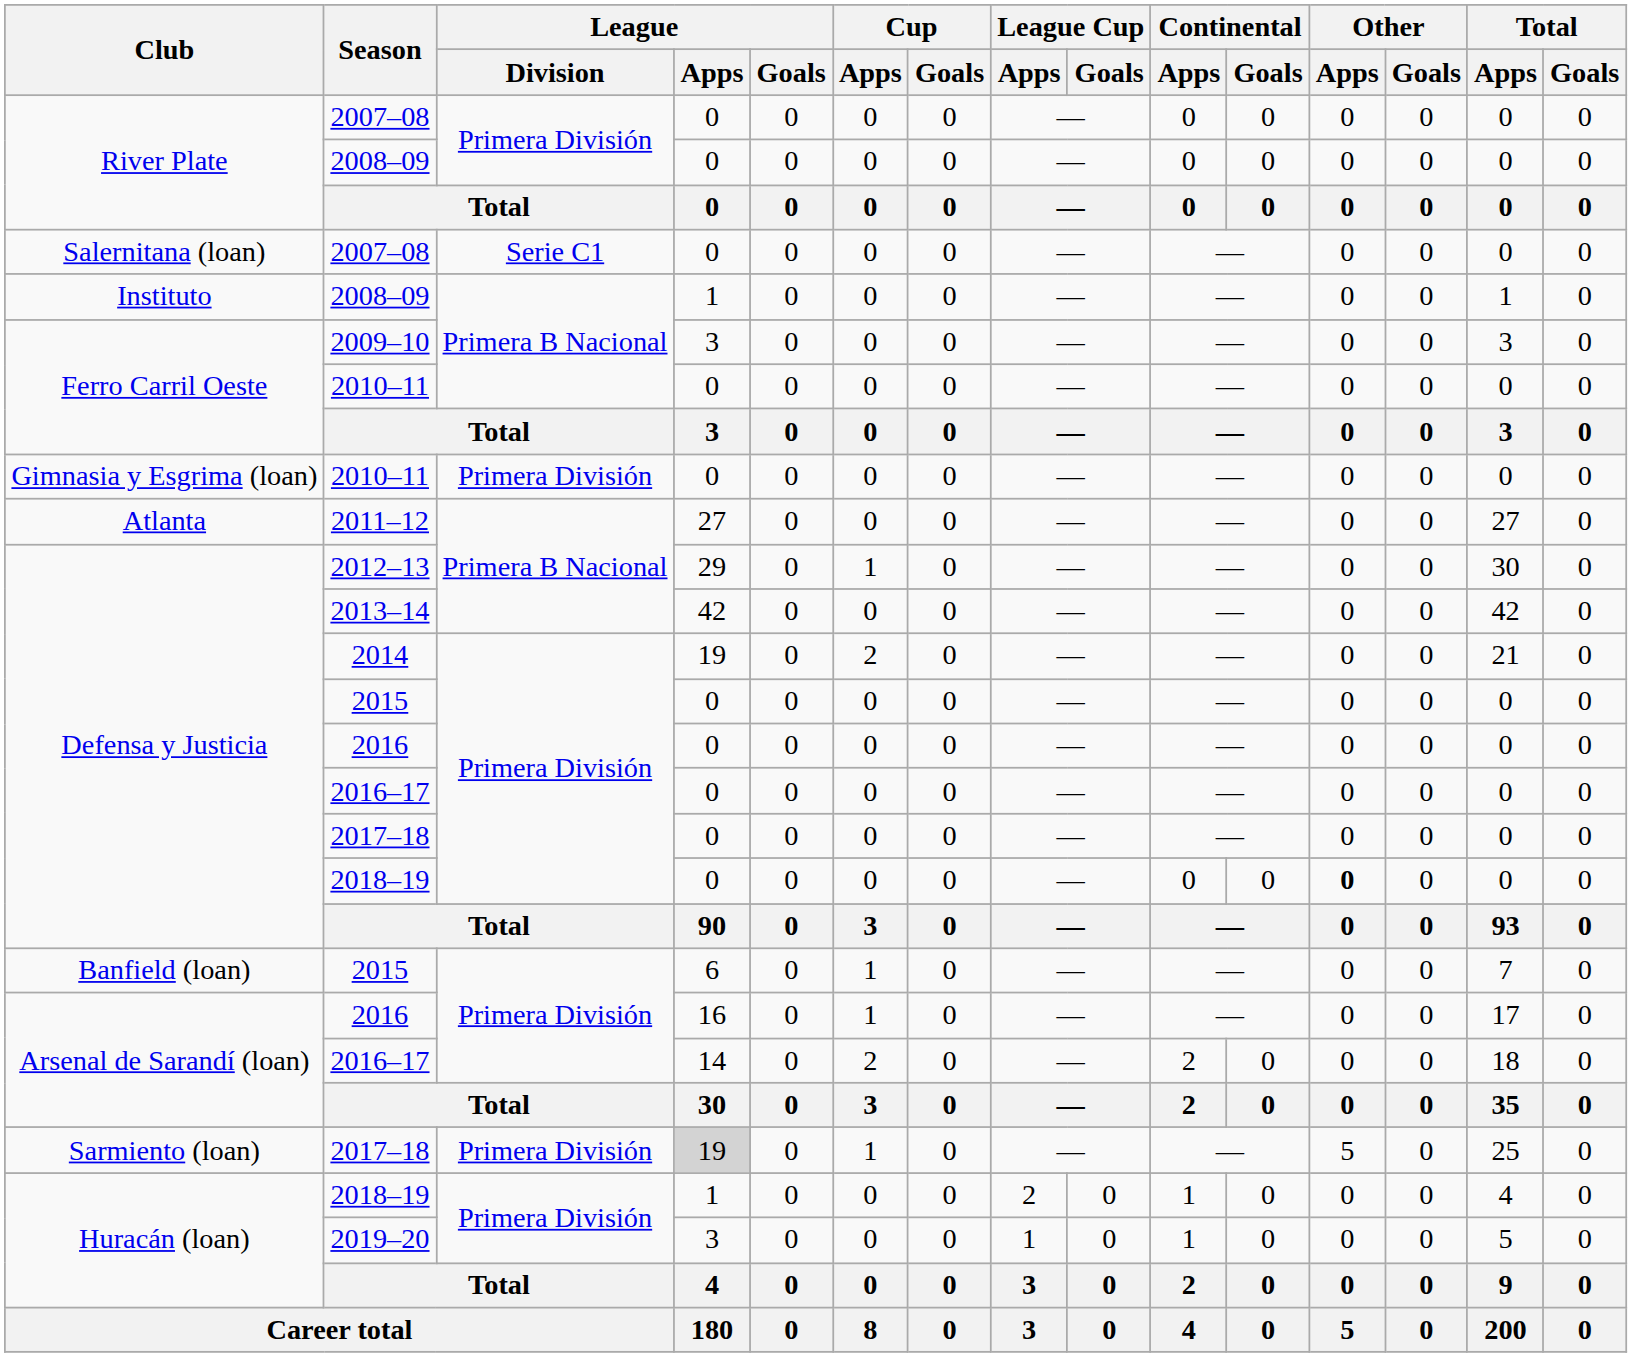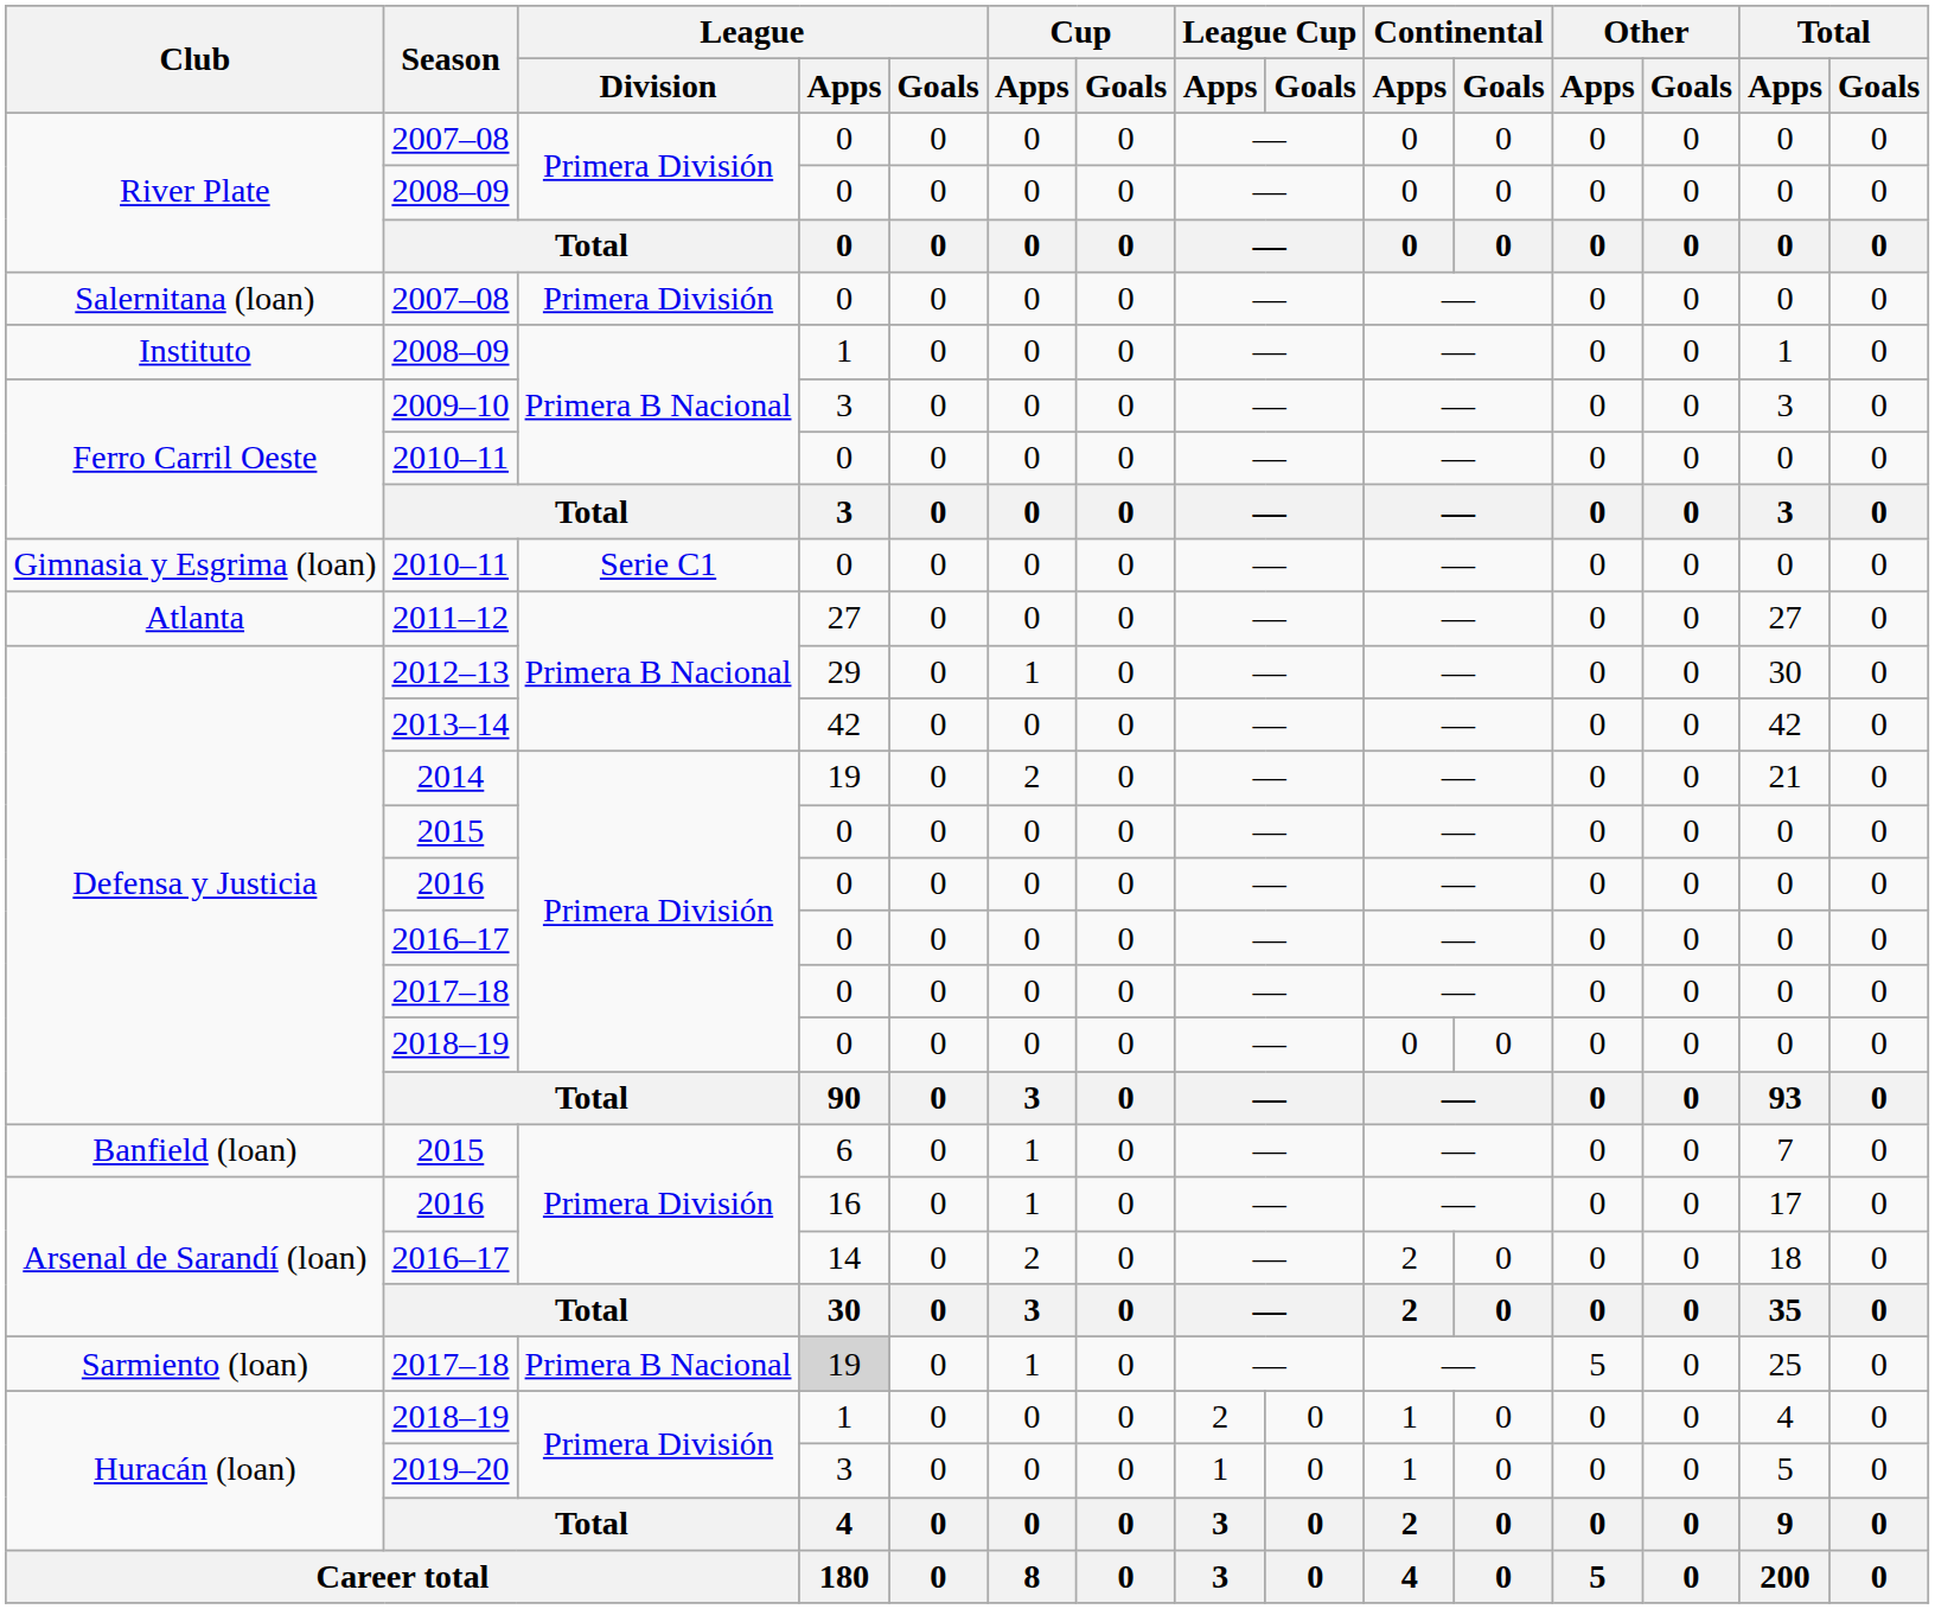 <table class="wikitable" style="text-align:center">
 <tr>
 <th rowspan="2">Club</th>
 <th rowspan="2">Season</th>
 <th colspan="3">League</th>
 <th colspan="2">Cup</th>
 <th colspan="2">League Cup</th>
 <th colspan="2">Continental</th>
 <th colspan="2">Other</th>
 <th colspan="2">Total</th>
 </tr>
 <tr>
 <th>Division</th>
 <th>Apps</th>
 <th>Goals</th>
 <th>Apps</th>
 <th>Goals</th>
 <th>Apps</th>
 <th>Goals</th>
 <th>Apps</th>
 <th>Goals</th>
 <th>Apps</th>
 <th>Goals</th>
 <th>Apps</th>
 <th>Goals</th>
 </tr>
 <tr>
 <td rowspan="3"><a href='#'>River Plate</a></td>
 <td><a href='#'>2007–08</a></td>
 <td rowspan="2"><a href='#'>Primera División</a></td>
 <td>0</td>
 <td>0</td>
 <td>0</td>
 <td>0</td>
 <td colspan="2">—</td>
 <td>0</td>
 <td>0</td>
 <td>0</td>
 <td>0</td>
 <td>0</td>
 <td>0</td>
 </tr>
 <tr>
 <td><a href='#'>2008–09</a></td>
 <td>0</td>
 <td>0</td>
 <td>0</td>
 <td>0</td>
 <td colspan="2">—</td>
 <td>0</td>
 <td>0</td>
 <td>0</td>
 <td>0</td>
 <td>0</td>
 <td>0</td>
 </tr>
 <tr>
 <th colspan="2">Total</th>
 <th>0</th>
 <th>0</th>
 <th>0</th>
 <th>0</th>
 <th colspan="2">—</th>
 <th>0</th>
 <th>0</th>
 <th>0</th>
 <th>0</th>
 <th>0</th>
 <th>0</th>
 </tr>
 <tr>
 <td rowspan="1"><a href='#'>Salernitana</a> (loan)</td>
 <td><a href='#'>2007–08</a></td>
-<td rowspan="1"><a href='#'>Serie C1</a></td>
+<td rowspan="1"><a href='#'>Primera División</a></td>
 <td>0</td>
 <td>0</td>
 <td>0</td>
 <td>0</td>
 <td colspan="2">—</td>
 <td colspan="2">—</td>
 <td>0</td>
 <td>0</td>
 <td>0</td>
 <td>0</td>
 </tr>
 <tr>
 <td rowspan="1"><a href='#'>Instituto</a></td>
 <td><a href='#'>2008–09</a></td>
 <td rowspan="3"><a href='#'>Primera B Nacional</a></td>
 <td>1</td>
 <td>0</td>
 <td>0</td>
 <td>0</td>
 <td colspan="2">—</td>
 <td colspan="2">—</td>
 <td>0</td>
 <td>0</td>
 <td>1</td>
 <td>0</td>
 </tr>
 <tr>
 <td rowspan="3"><a href='#'>Ferro Carril Oeste</a></td>
 <td><a href='#'>2009–10</a></td>
 <td>3</td>
 <td>0</td>
 <td>0</td>
 <td>0</td>
 <td colspan="2">—</td>
 <td colspan="2">—</td>
 <td>0</td>
 <td>0</td>
 <td>3</td>
 <td>0</td>
 </tr>
 <tr>
 <td><a href='#'>2010–11</a></td>
 <td>0</td>
 <td>0</td>
 <td>0</td>
 <td>0</td>
 <td colspan="2">—</td>
 <td colspan="2">—</td>
 <td>0</td>
 <td>0</td>
 <td>0</td>
 <td>0</td>
 </tr>
 <tr>
 <th colspan="2">Total</th>
 <th>3</th>
 <th>0</th>
 <th>0</th>
 <th>0</th>
 <th colspan="2">—</th>
 <th colspan="2">—</th>
 <th>0</th>
 <th>0</th>
 <th>3</th>
 <th>0</th>
 </tr>
 <tr>
 <td rowspan="1"><a href='#'>Gimnasia y Esgrima</a> (loan)</td>
 <td><a href='#'>2010–11</a></td>
-<td rowspan="1"><a href='#'>Primera División</a></td>
+<td rowspan="1"><a href='#'>Serie C1</a></td>
 <td>0</td>
 <td>0</td>
 <td>0</td>
 <td>0</td>
 <td colspan="2">—</td>
 <td colspan="2">—</td>
 <td>0</td>
 <td>0</td>
 <td>0</td>
 <td>0</td>
 </tr>
 <tr>
 <td rowspan="1"><a href='#'>Atlanta</a></td>
 <td><a href='#'>2011–12</a></td>
 <td rowspan="3"><a href='#'>Primera B Nacional</a></td>
 <td>27</td>
 <td>0</td>
 <td>0</td>
 <td>0</td>
 <td colspan="2">—</td>
 <td colspan="2">—</td>
 <td>0</td>
 <td>0</td>
 <td>27</td>
 <td>0</td>
 </tr>
 <tr>
 <td rowspan="9"><a href='#'>Defensa y Justicia</a></td>
 <td><a href='#'>2012–13</a></td>
 <td>29</td>
 <td>0</td>
 <td>1</td>
 <td>0</td>
 <td colspan="2">—</td>
 <td colspan="2">—</td>
 <td>0</td>
 <td>0</td>
 <td>30</td>
 <td>0</td>
 </tr>
 <tr>
 <td><a href='#'>2013–14</a></td>
 <td>42</td>
 <td>0</td>
 <td>0</td>
 <td>0</td>
 <td colspan="2">—</td>
 <td colspan="2">—</td>
 <td>0</td>
 <td>0</td>
 <td>42</td>
 <td>0</td>
 </tr>
 <tr>
 <td><a href='#'>2014</a></td>
 <td rowspan="6"><a href='#'>Primera División</a></td>
 <td>19</td>
 <td>0</td>
 <td>2</td>
 <td>0</td>
 <td colspan="2">—</td>
 <td colspan="2">—</td>
 <td>0</td>
 <td>0</td>
 <td>21</td>
 <td>0</td>
 </tr>
 <tr>
 <td><a href='#'>2015</a></td>
 <td>0</td>
 <td>0</td>
 <td>0</td>
 <td>0</td>
 <td colspan="2">—</td>
 <td colspan="2">—</td>
 <td>0</td>
 <td>0</td>
 <td>0</td>
 <td>0</td>
 </tr>
 <tr>
 <td><a href='#'>2016</a></td>
 <td>0</td>
 <td>0</td>
 <td>0</td>
 <td>0</td>
 <td colspan="2">—</td>
 <td colspan="2">—</td>
 <td>0</td>
 <td>0</td>
 <td>0</td>
 <td>0</td>
 </tr>
 <tr>
 <td><a href='#'>2016–17</a></td>
 <td>0</td>
 <td>0</td>
 <td>0</td>
 <td>0</td>
 <td colspan="2">—</td>
 <td colspan="2">—</td>
 <td>0</td>
 <td>0</td>
 <td>0</td>
 <td>0</td>
 </tr>
 <tr>
 <td><a href='#'>2017–18</a></td>
 <td>0</td>
 <td>0</td>
 <td>0</td>
 <td>0</td>
 <td colspan="2">—</td>
 <td colspan="2">—</td>
 <td>0</td>
 <td>0</td>
 <td>0</td>
 <td>0</td>
 </tr>
 <tr>
 <td><a href='#'>2018–19</a></td>
 <td>0</td>
 <td>0</td>
 <td>0</td>
 <td>0</td>
 <td colspan="2">—</td>
 <td>0</td>
 <td>0</td>
-<td><strong>0</strong></td>
+<td>0</td>
 <td>0</td>
 <td>0</td>
 <td>0</td>
 </tr>
 <tr>
 <th colspan="2">Total</th>
 <th>90</th>
 <th>0</th>
 <th>3</th>
 <th>0</th>
 <th colspan="2">—</th>
 <th colspan="2">—</th>
 <th>0</th>
 <th>0</th>
 <th>93</th>
 <th>0</th>
 </tr>
 <tr>
 <td rowspan="1"><a href='#'>Banfield</a> (loan)</td>
 <td><a href='#'>2015</a></td>
 <td rowspan="3"><a href='#'>Primera División</a></td>
 <td>6</td>
 <td>0</td>
 <td>1</td>
 <td>0</td>
 <td colspan="2">—</td>
 <td colspan="2">—</td>
 <td>0</td>
 <td>0</td>
 <td>7</td>
 <td>0</td>
 </tr>
 <tr>
 <td rowspan="3"><a href='#'>Arsenal de Sarandí</a> (loan)</td>
 <td><a href='#'>2016</a></td>
 <td>16</td>
 <td>0</td>
 <td>1</td>
 <td>0</td>
 <td colspan="2">—</td>
 <td colspan="2">—</td>
 <td>0</td>
 <td>0</td>
 <td>17</td>
 <td>0</td>
 </tr>
 <tr>
 <td><a href='#'>2016–17</a></td>
 <td>14</td>
 <td>0</td>
 <td>2</td>
 <td>0</td>
 <td colspan="2">—</td>
 <td>2</td>
 <td>0</td>
 <td>0</td>
 <td>0</td>
 <td>18</td>
 <td>0</td>
 </tr>
 <tr>
 <th colspan="2">Total</th>
 <th>30</th>
 <th>0</th>
 <th>3</th>
 <th>0</th>
 <th colspan="2">—</th>
 <th>2</th>
 <th>0</th>
 <th>0</th>
 <th>0</th>
 <th>35</th>
 <th>0</th>
 </tr>
 <tr>
 <td rowspan="1"><a href='#'>Sarmiento</a> (loan)</td>
 <td><a href='#'>2017–18</a></td>
-<td rowspan="1"><a href='#'>Primera División</a></td>
+<td rowspan="1"><a href='#'>Primera B Nacional</a></td>
 <td style="background: lightgrey;">19</td>
 <td>0</td>
 <td>1</td>
 <td>0</td>
 <td colspan="2">—</td>
 <td colspan="2">—</td>
 <td>5</td>
 <td>0</td>
 <td>25</td>
 <td>0</td>
 </tr>
 <tr>
 <td rowspan="3"><a href='#'>Huracán</a> (loan)</td>
 <td><a href='#'>2018–19</a></td>
 <td rowspan="2"><a href='#'>Primera División</a></td>
 <td>1</td>
 <td>0</td>
 <td>0</td>
 <td>0</td>
 <td>2</td>
 <td>0</td>
 <td>1</td>
 <td>0</td>
 <td>0</td>
 <td>0</td>
 <td>4</td>
 <td>0</td>
 </tr>
 <tr>
 <td><a href='#'>2019–20</a></td>
 <td>3</td>
 <td>0</td>
 <td>0</td>
 <td>0</td>
 <td>1</td>
 <td>0</td>
 <td>1</td>
 <td>0</td>
 <td>0</td>
 <td>0</td>
 <td>5</td>
 <td>0</td>
 </tr>
 <tr>
 <th colspan="2">Total</th>
 <th>4</th>
 <th>0</th>
 <th>0</th>
 <th>0</th>
 <th>3</th>
 <th>0</th>
 <th>2</th>
 <th>0</th>
 <th>0</th>
 <th>0</th>
 <th>9</th>
 <th>0</th>
 </tr>
 <tr>
 <th colspan="3">Career total</th>
 <th>180</th>
 <th>0</th>
 <th>8</th>
 <th>0</th>
 <th>3</th>
 <th>0</th>
 <th>4</th>
 <th>0</th>
 <th>5</th>
 <th>0</th>
 <th>200</th>
 <th>0</th>
 </tr>
 </table>
